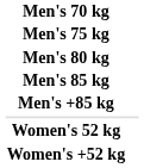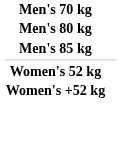 <table>
 <tr>
 <th scope="row">Men's 70 kg</th>
-<td></td>
-<td></td>
-<td></td>
-</tr>
-<tr>
-<th scope="row">Men's 75 kg</th>
 <td></td>
 <td></td>
 <td></td>
 </tr>
 <tr>
 <th scope="row">Men's 80 kg</th>
 <td></td>
 <td></td>
 <td></td>
 </tr>
 <tr>
 <th scope="row">Men's 85 kg</th>
-<td></td>
-<td></td>
-<td></td>
-</tr>
-<tr>
-<th scope="row">Men's +85 kg</th>
 <td></td>
 <td></td>
 <td></td>
 </tr>
 <tr bgcolor=#DDDDDD>
 <td colspan=4></td>
 </tr>
 <tr>
 <th scope="row">Women's 52 kg</th>
 <td></td>
 <td></td>
 <td></td>
 </tr>
 <tr>
 <th scope="row">Women's +52 kg</th>
 <td></td>
 <td></td>
 <td></td>
 </tr>
 </table>
